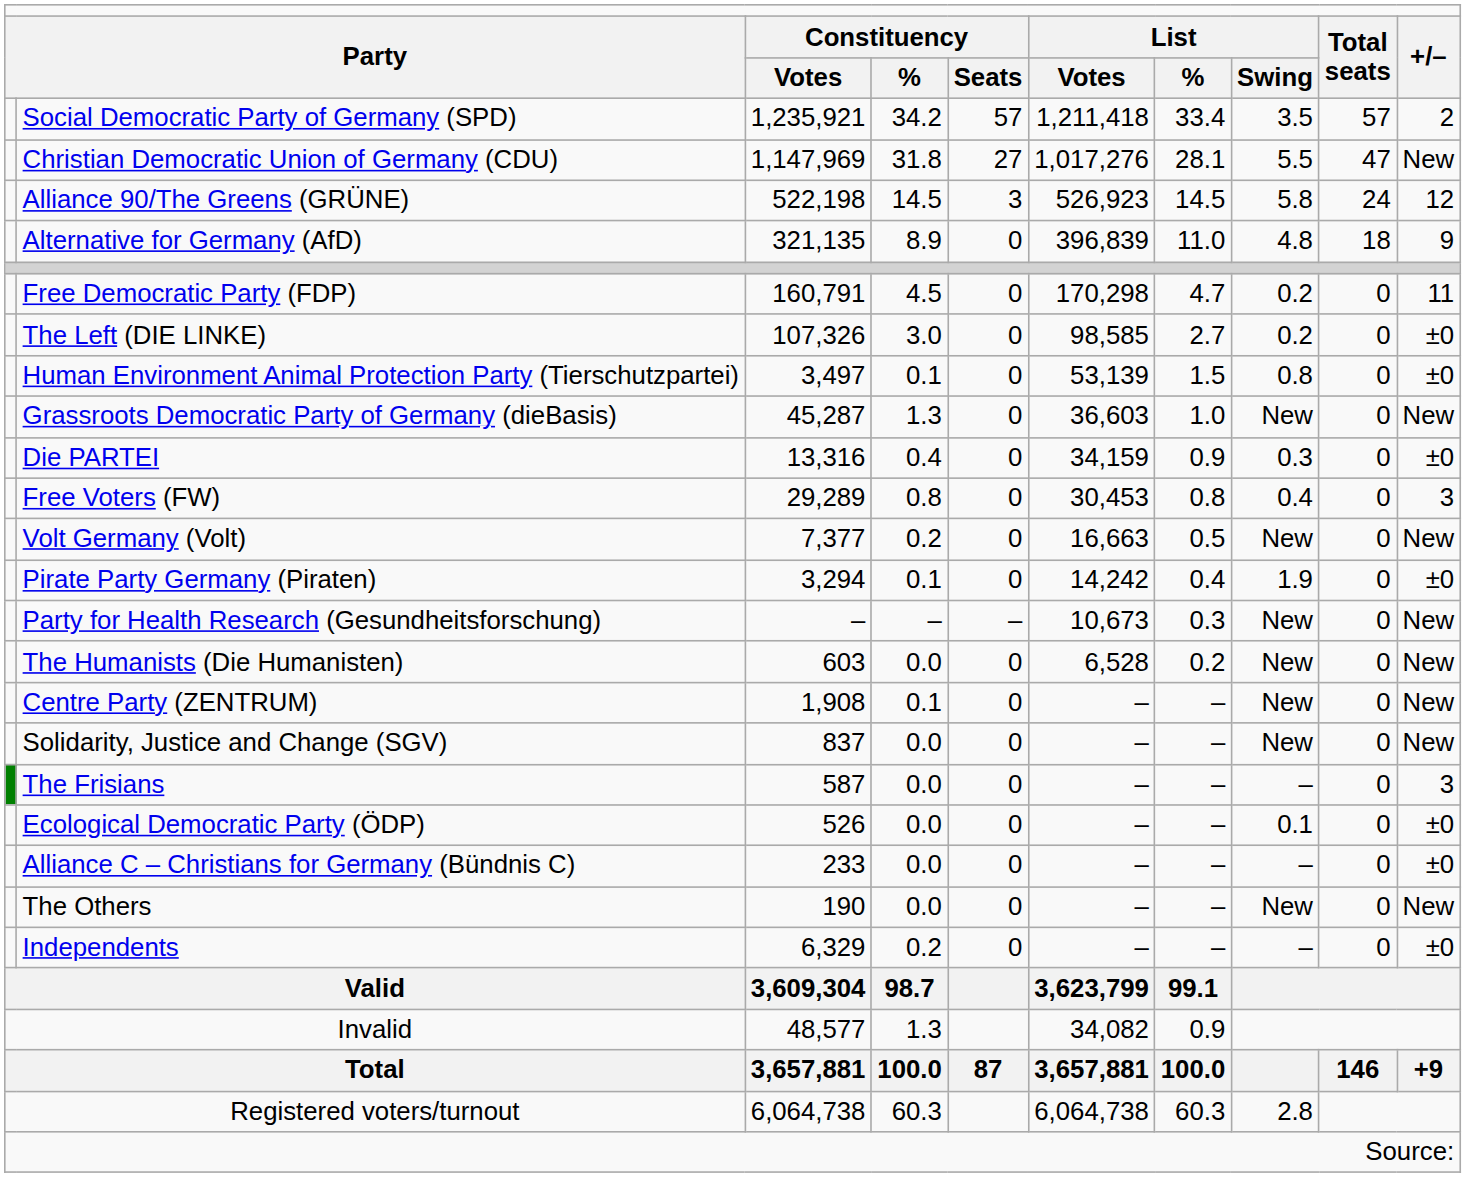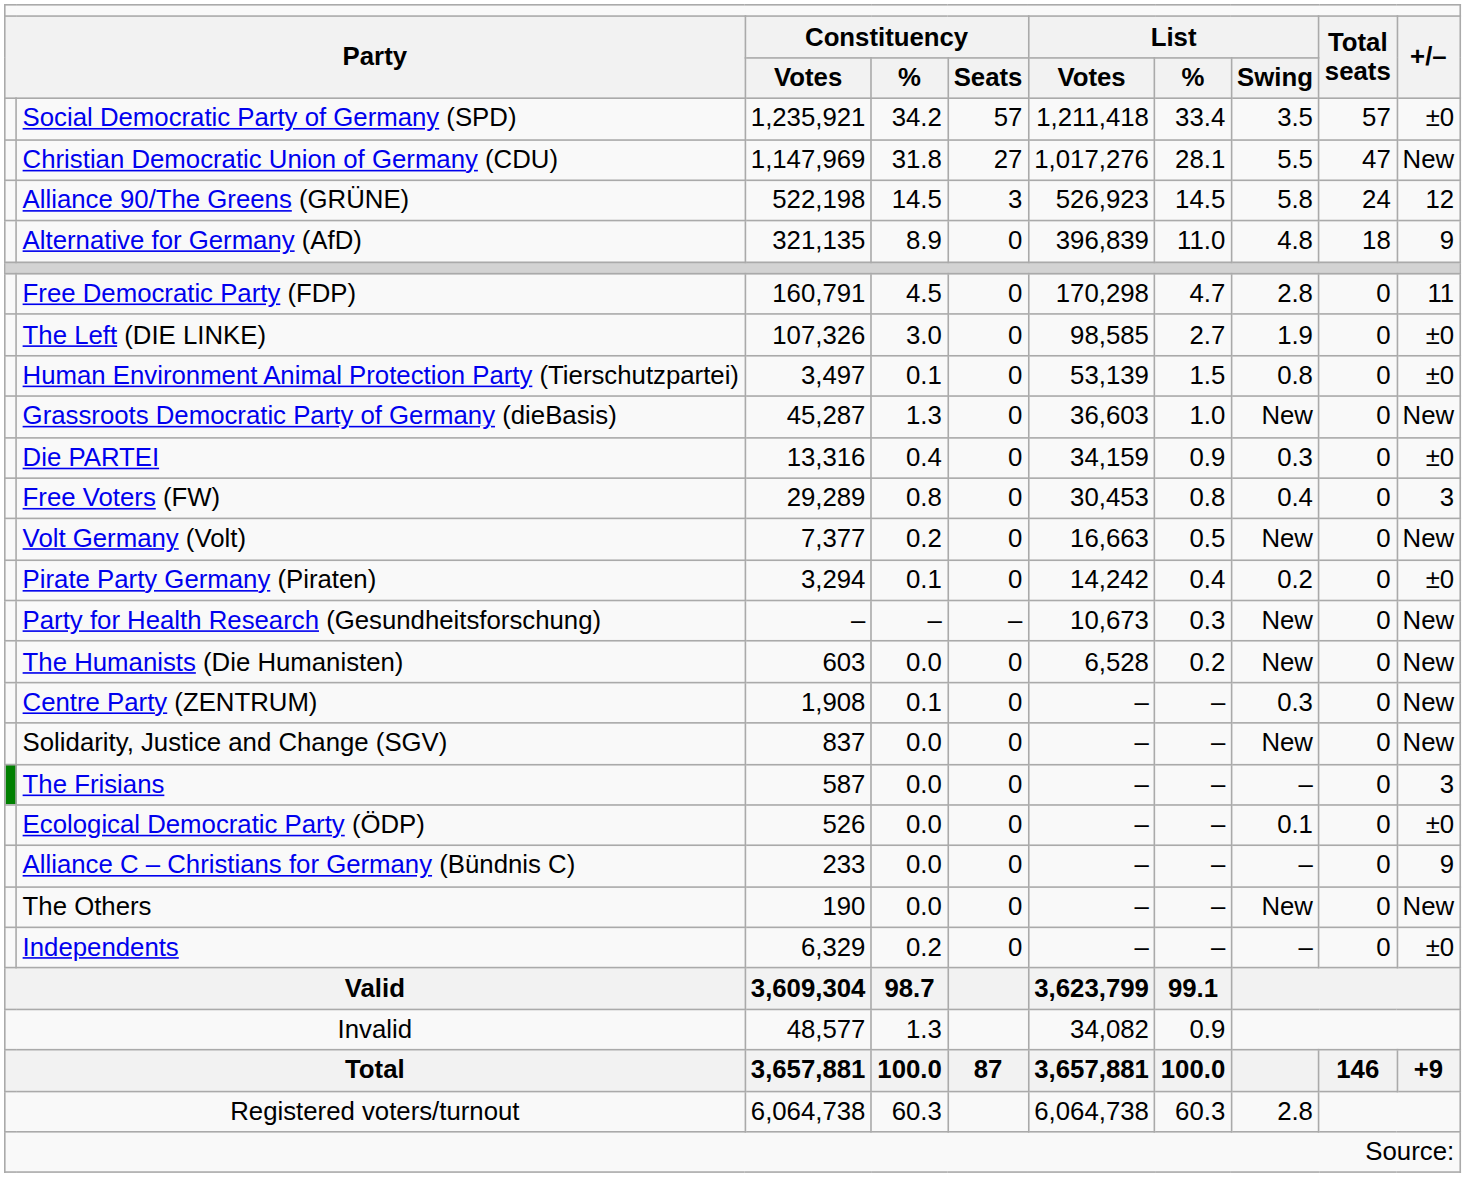 <table class=wikitable style="text-align:right">
 <tr>
 <td align=center colspan=10></td>
 </tr>
 <tr>
 <th rowspan=2 colspan=2>Party</th>
 <th colspan=3>Constituency</th>
 <th colspan=3>List</th>
 <th rowspan=2>Total<br>seats</th>
 <th rowspan=2>+/–</th>
 </tr>
 <tr>
 <th>Votes</th>
 <th>%</th>
 <th>Seats</th>
 <th>Votes</th>
 <th>%</th>
 <th>Swing</th>
 </tr>
 <tr>
 <td bgcolor=></td>
 <td align=left><a href='#'>Social Democratic Party of Germany</a> (SPD)</td>
 <td>1,235,921</td>
 <td>34.2</td>
 <td>57</td>
 <td>1,211,418</td>
 <td>33.4</td>
 <td> 3.5</td>
 <td>57</td>
-<td> 2</td>
+<td>±0</td>
 </tr>
 <tr>
 <td bgcolor=></td>
 <td align=left><a href='#'>Christian Democratic Union of Germany</a> (CDU)</td>
 <td>1,147,969</td>
 <td>31.8</td>
 <td>27</td>
 <td>1,017,276</td>
 <td>28.1</td>
 <td> 5.5</td>
 <td>47</td>
 <td>New</td>
 </tr>
 <tr>
 <td bgcolor=></td>
 <td align=left><a href='#'>Alliance 90/The Greens</a> (GRÜNE)</td>
 <td>522,198</td>
 <td>14.5</td>
 <td>3</td>
 <td>526,923</td>
 <td>14.5</td>
 <td> 5.8</td>
 <td>24</td>
 <td> 12</td>
 </tr>
 <tr>
 <td bgcolor=></td>
 <td align=left><a href='#'>Alternative for Germany</a> (AfD)</td>
 <td>321,135</td>
 <td>8.9</td>
 <td>0</td>
 <td>396,839</td>
 <td>11.0</td>
 <td> 4.8</td>
 <td>18</td>
 <td> 9</td>
 </tr>
 <tr>
 <td colspan=10 bgcolor=lightgrey></td>
 </tr>
 <tr>
 <td bgcolor=></td>
 <td align=left><a href='#'>Free Democratic Party</a> (FDP)</td>
 <td>160,791</td>
 <td>4.5</td>
 <td>0</td>
 <td>170,298</td>
 <td>4.7</td>
-<td> 0.2</td>
+<td> 2.8</td>
 <td>0</td>
 <td> 11</td>
 </tr>
 <tr>
 <td bgcolor=></td>
 <td align=left><a href='#'>The Left</a> (DIE LINKE)</td>
 <td>107,326</td>
 <td>3.0</td>
 <td>0</td>
 <td>98,585</td>
 <td>2.7</td>
-<td> 0.2</td>
+<td> 1.9</td>
 <td>0</td>
 <td>±0</td>
 </tr>
 <tr>
 <td bgcolor=></td>
 <td align=left><a href='#'>Human Environment Animal Protection Party</a> (Tierschutzpartei)</td>
 <td>3,497</td>
 <td>0.1</td>
 <td>0</td>
 <td>53,139</td>
 <td>1.5</td>
 <td> 0.8</td>
 <td>0</td>
 <td>±0</td>
 </tr>
 <tr>
 <td bgcolor=></td>
 <td align=left><a href='#'>Grassroots Democratic Party of Germany</a> (dieBasis)</td>
 <td>45,287</td>
 <td>1.3</td>
 <td>0</td>
 <td>36,603</td>
 <td>1.0</td>
 <td>New</td>
 <td>0</td>
 <td>New</td>
 </tr>
 <tr>
 <td bgcolor=></td>
 <td align=left><a href='#'>Die PARTEI</a></td>
 <td>13,316</td>
 <td>0.4</td>
 <td>0</td>
 <td>34,159</td>
 <td>0.9</td>
 <td> 0.3</td>
 <td>0</td>
 <td>±0</td>
 </tr>
 <tr>
 <td bgcolor=></td>
 <td align=left><a href='#'>Free Voters</a> (FW)</td>
 <td>29,289</td>
 <td>0.8</td>
 <td>0</td>
 <td>30,453</td>
 <td>0.8</td>
 <td> 0.4</td>
 <td>0</td>
 <td> 3</td>
 </tr>
 <tr>
 <td bgcolor=></td>
 <td align=left><a href='#'>Volt Germany</a> (Volt)</td>
 <td>7,377</td>
 <td>0.2</td>
 <td>0</td>
 <td>16,663</td>
 <td>0.5</td>
 <td>New</td>
 <td>0</td>
 <td>New</td>
 </tr>
 <tr>
 <td bgcolor=></td>
 <td align=left><a href='#'>Pirate Party Germany</a> (Piraten)</td>
 <td>3,294</td>
 <td>0.1</td>
 <td>0</td>
 <td>14,242</td>
 <td>0.4</td>
-<td> 1.9</td>
+<td> 0.2</td>
 <td>0</td>
 <td>±0</td>
 </tr>
 <tr>
 <td bgcolor=></td>
 <td align=left><a href='#'>Party for Health Research</a> (Gesundheitsforschung)</td>
 <td>–</td>
 <td>–</td>
 <td>–</td>
 <td>10,673</td>
 <td>0.3</td>
 <td>New</td>
 <td>0</td>
 <td>New</td>
 </tr>
 <tr>
 <td bgcolor=></td>
 <td align=left><a href='#'>The Humanists</a> (Die Humanisten)</td>
 <td>603</td>
 <td>0.0</td>
 <td>0</td>
 <td>6,528</td>
 <td>0.2</td>
 <td>New</td>
 <td>0</td>
 <td>New</td>
 </tr>
 <tr>
 <td bgcolor=></td>
 <td align=left><a href='#'>Centre Party</a> (ZENTRUM)</td>
 <td>1,908</td>
 <td>0.1</td>
 <td>0</td>
 <td>–</td>
 <td>–</td>
-<td>New</td>
+<td> 0.3</td>
 <td>0</td>
 <td>New</td>
 </tr>
 <tr>
 <td></td>
 <td align=left>Solidarity, Justice and Change (SGV)</td>
 <td>837</td>
 <td>0.0</td>
 <td>0</td>
 <td>–</td>
 <td>–</td>
 <td>New</td>
 <td>0</td>
 <td>New</td>
 </tr>
 <tr>
 <th style="background:#008000;"></th>
 <td align=left><a href='#'>The Frisians</a></td>
 <td>587</td>
 <td>0.0</td>
 <td>0</td>
 <td>–</td>
 <td>–</td>
 <td>–</td>
 <td>0</td>
 <td> 3</td>
 </tr>
 <tr>
 <td bgcolor=></td>
 <td align=left><a href='#'>Ecological Democratic Party</a> (ÖDP)</td>
 <td>526</td>
 <td>0.0</td>
 <td>0</td>
 <td>–</td>
 <td>–</td>
 <td> 0.1</td>
 <td>0</td>
 <td>±0</td>
 </tr>
 <tr>
 <td bgcolor=></td>
 <td align=left><a href='#'>Alliance C – Christians for Germany</a> (Bündnis C)</td>
 <td>233</td>
 <td>0.0</td>
 <td>0</td>
 <td>–</td>
 <td>–</td>
 <td>–</td>
 <td>0</td>
-<td>±0</td>
+<td> 9</td>
 </tr>
 <tr>
 <td></td>
 <td align=left>The Others</td>
 <td>190</td>
 <td>0.0</td>
 <td>0</td>
 <td>–</td>
 <td>–</td>
 <td>New</td>
 <td>0</td>
 <td>New</td>
 </tr>
 <tr>
 <td bgcolor=></td>
 <td align=left><a href='#'>Independents</a></td>
 <td>6,329</td>
 <td>0.2</td>
 <td>0</td>
 <td>–</td>
 <td>–</td>
 <td>–</td>
 <td>0</td>
 <td>±0</td>
 </tr>
 <tr>
 <th colspan=2>Valid</th>
 <th>3,609,304</th>
 <th>98.7</th>
 <th></th>
 <th>3,623,799</th>
 <th>99.1</th>
 <th colspan=3></th>
 </tr>
 <tr>
 <td colspan=2 align=center>Invalid</td>
 <td>48,577</td>
 <td>1.3</td>
 <td></td>
 <td>34,082</td>
 <td>0.9</td>
 <td colspan=3></td>
 </tr>
 <tr>
 <th colspan=2>Total</th>
 <th>3,657,881</th>
 <th>100.0</th>
 <th>87</th>
 <th>3,657,881</th>
 <th>100.0</th>
 <th></th>
 <th>146</th>
 <th>+9</th>
 </tr>
 <tr>
 <td colspan=2 align=center>Registered voters/turnout</td>
 <td>6,064,738</td>
 <td>60.3</td>
 <td></td>
 <td>6,064,738</td>
 <td>60.3</td>
 <td> 2.8</td>
 <td colspan=2></td>
 </tr>
 <tr>
 <td colspan=10>Source: </td>
 </tr>
 </table>
